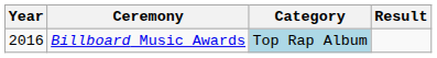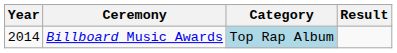 <table class="wikitable">
 <tr>
 <th>Year</th>
 <th>Ceremony</th>
 <th>Category</th>
 <th>Result</th>
 </tr>
 <tr>
-<td>2016</td>
+<td>2014</td>
 <td><a href='#'><em>Billboard</em> Music Awards</a></td>
 <td style="background: lightblue;">Top Rap Album</td>
 <td></td>
 </tr>
 </table>
